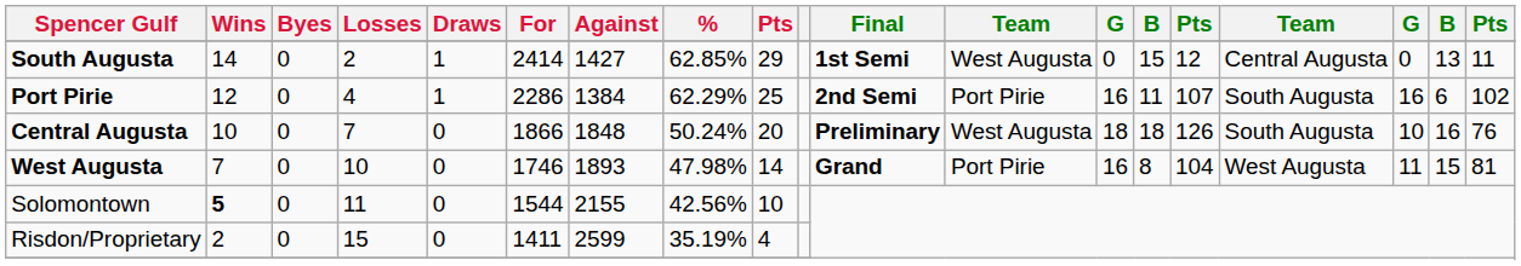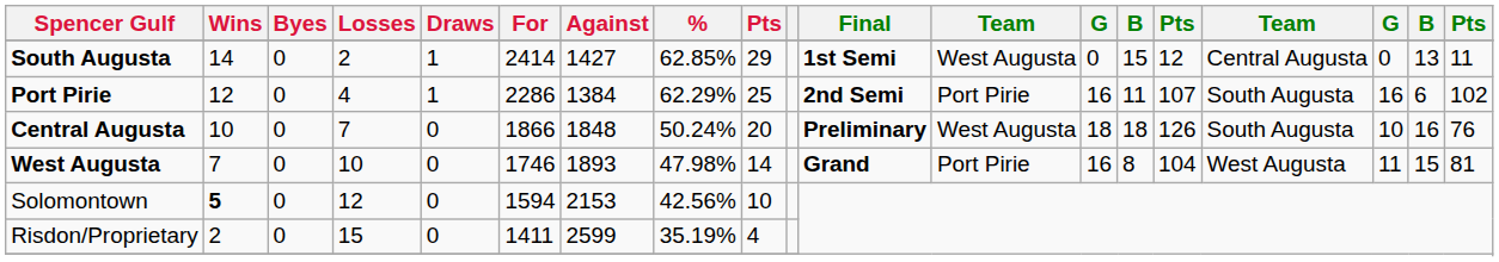 <table style="font-size: 85%; text-align: left;" class="wikitable">
 <tr>
 <th style="color:crimson">Spencer Gulf</th>
 <th style="color:crimson">Wins</th>
 <th style="color:crimson">Byes</th>
 <th style="color:crimson">Losses</th>
 <th style="color:crimson">Draws</th>
 <th style="color:crimson">For</th>
 <th style="color:crimson">Against</th>
 <th style="color:crimson">%</th>
 <th style="color:crimson">Pts</th>
 <th></th>
 <th style="color:green">Final</th>
 <th style="color:green">Team</th>
 <th style="color:green">G</th>
 <th style="color:green">B</th>
 <th style="color:green">Pts</th>
 <th style="color:green">Team</th>
 <th style="color:green">G</th>
 <th style="color:green">B</th>
 <th style="color:green">Pts</th>
 </tr>
 <tr>
 </tr>
 <tr>
 </tr>
 <tr>
 <td><strong>	South Augusta	</strong></td>
 <td>14</td>
 <td>0</td>
 <td>2</td>
 <td>1</td>
 <td>2414</td>
 <td>1427</td>
 <td>62.85%</td>
 <td>29</td>
 <td></td>
 <td><strong>1st Semi</strong></td>
 <td>West Augusta</td>
 <td>0</td>
 <td>15</td>
 <td>12</td>
 <td>Central Augusta</td>
 <td>0</td>
 <td>13</td>
 <td>11</td>
 </tr>
 <tr>
 <td><strong>	Port Pirie	</strong></td>
 <td>12</td>
 <td>0</td>
 <td>4</td>
 <td>1</td>
 <td>2286</td>
 <td>1384</td>
 <td>62.29%</td>
 <td>25</td>
 <td></td>
 <td><strong>2nd Semi</strong></td>
 <td>Port Pirie</td>
 <td>16</td>
 <td>11</td>
 <td>107</td>
 <td>South Augusta</td>
 <td>16</td>
 <td>6</td>
 <td>102</td>
 </tr>
 <tr>
 <td><strong>	Central Augusta	</strong></td>
 <td>10</td>
 <td>0</td>
 <td>7</td>
 <td>0</td>
 <td>1866</td>
 <td>1848</td>
 <td>50.24%</td>
 <td>20</td>
 <td></td>
 <td><strong>Preliminary</strong></td>
 <td>West Augusta</td>
 <td>18</td>
 <td>18</td>
 <td>126</td>
 <td>South Augusta</td>
 <td>10</td>
 <td>16</td>
 <td>76</td>
 </tr>
 <tr>
 <td><strong>	West Augusta	</strong></td>
 <td>7</td>
 <td>0</td>
 <td>10</td>
 <td>0</td>
 <td>1746</td>
 <td>1893</td>
 <td>47.98%</td>
 <td>14</td>
 <td></td>
 <td><strong>Grand</strong></td>
 <td>Port Pirie</td>
 <td>16</td>
 <td>8</td>
 <td>104</td>
 <td>West Augusta</td>
 <td>11</td>
 <td>15</td>
 <td>81</td>
 </tr>
 <tr>
 <td>Solomontown</td>
 <td><strong>5</strong></td>
 <td>0</td>
-<td>11</td>
+<td>12</td>
 <td>0</td>
-<td>1544</td>
-<td>2155</td>
+<td>1594</td>
+<td>2153</td>
 <td>42.56%</td>
 <td>10</td>
 <td></td>
 </tr>
 <tr>
 <td>Risdon/Proprietary</td>
 <td>2</td>
 <td>0</td>
 <td>15</td>
 <td>0</td>
 <td>1411</td>
 <td>2599</td>
 <td>35.19%</td>
 <td>4</td>
 <td></td>
 </tr>
 <tr>
 </tr>
 </table>
